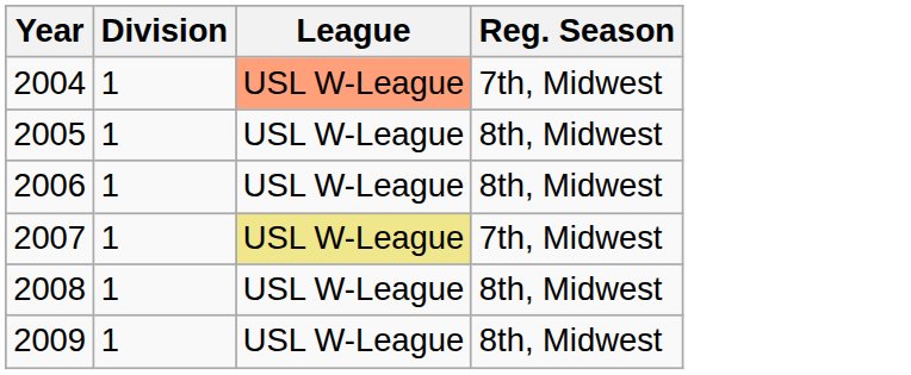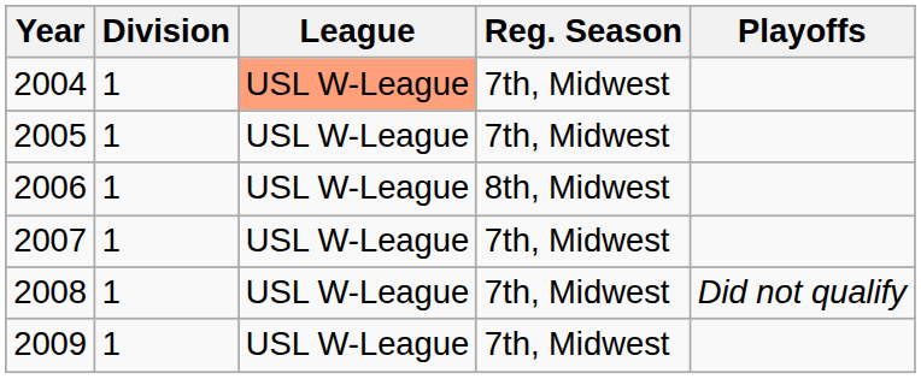 <table class="wikitable">
 <tr>
 <th>Year</th>
 <th>Division</th>
 <th>League</th>
 <th>Reg. Season</th>
+<th>Playoffs</th>
 </tr>
 <tr>
 <td>2004</td>
 <td>1</td>
 <td style="background: lightsalmon;">USL W-League</td>
 <td>7th, Midwest</td>
+<td></td>
 </tr>
 <tr>
 <td>2005</td>
 <td>1</td>
 <td>USL W-League</td>
-<td>8th, Midwest</td>
+<td>7th, Midwest</td>
+<td></td>
 </tr>
 <tr>
 <td>2006</td>
 <td>1</td>
 <td>USL W-League</td>
 <td>8th, Midwest</td>
+<td></td>
 </tr>
 <tr>
 <td>2007</td>
 <td>1</td>
-<td style="background: khaki;">USL W-League</td>
+<td>USL W-League</td>
 <td>7th, Midwest</td>
+<td></td>
 </tr>
 <tr>
 <td>2008</td>
 <td>1</td>
 <td>USL W-League</td>
-<td>8th, Midwest</td>
+<td>7th, Midwest</td>
+<td><em>Did not qualify</em></td>
 </tr>
 <tr>
 <td>2009</td>
 <td>1</td>
 <td>USL W-League</td>
-<td>8th, Midwest</td>
+<td>7th, Midwest</td>
+<td></td>
 </tr>
 </table>
